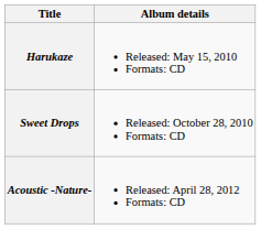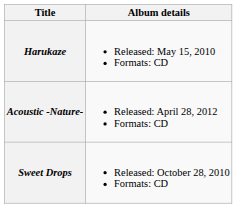 <table class="wikitable plainrowheaders">
 <tr>
 <th>Title</th>
 <th>Album details</th>
 </tr>
 <tr>
 <th scope="row"><em>Harukaze</em></th>
 <td><br><ul><li>Released: May 15, 2010</li><li>Formats: CD</li></ul></td>
 </tr>
 <tr>
+<th scope="row"><em>Acoustic -Nature-</em></th>
+<td><br><ul><li>Released: April 28, 2012</li><li>Formats: CD</li></ul></td>
+</tr>
+<tr>
 <th scope="row"><em>Sweet Drops</em></th>
 <td><br><ul><li>Released: October 28, 2010</li><li>Formats: CD</li></ul></td>
 </tr>
-<tr>
-<th scope="row"><em>Acoustic -Nature-</em></th>
-<td><br><ul><li>Released: April 28, 2012</li><li>Formats: CD</li></ul></td>
-</tr>
 </table>
